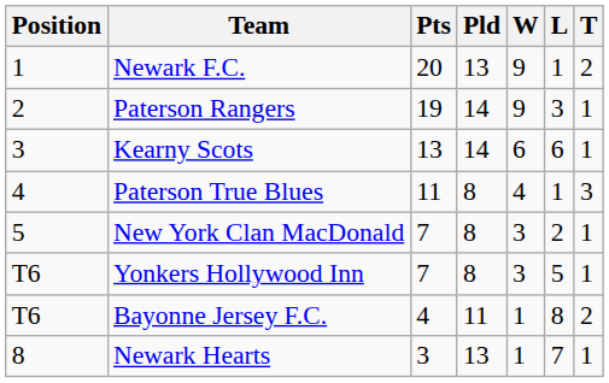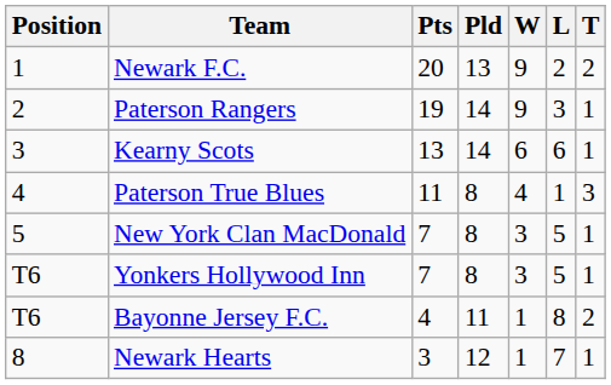 <table class="wikitable">
 <tr>
 <th>Position</th>
 <th>Team</th>
 <th>Pts</th>
 <th>Pld</th>
 <th>W</th>
 <th>L</th>
 <th>T</th>
 </tr>
 <tr>
 <td>1</td>
 <td><a href='#'>Newark F.C.</a></td>
 <td>20</td>
 <td>13</td>
 <td>9</td>
-<td>1</td>
+<td>2</td>
 <td>2</td>
 </tr>
 <tr>
 <td>2</td>
 <td><a href='#'>Paterson Rangers</a></td>
 <td>19</td>
 <td>14</td>
 <td>9</td>
 <td>3</td>
 <td>1</td>
 </tr>
 <tr>
 <td>3</td>
 <td><a href='#'>Kearny Scots</a></td>
 <td>13</td>
 <td>14</td>
 <td>6</td>
 <td>6</td>
 <td>1</td>
 </tr>
 <tr>
 <td>4</td>
 <td><a href='#'>Paterson True Blues</a></td>
 <td>11</td>
 <td>8</td>
 <td>4</td>
 <td>1</td>
 <td>3</td>
 </tr>
 <tr>
 <td>5</td>
 <td><a href='#'>New York Clan MacDonald</a></td>
 <td>7</td>
 <td>8</td>
 <td>3</td>
-<td>2</td>
+<td>5</td>
 <td>1</td>
 </tr>
 <tr>
 <td>T6</td>
 <td><a href='#'>Yonkers Hollywood Inn</a></td>
 <td>7</td>
 <td>8</td>
 <td>3</td>
 <td>5</td>
 <td>1</td>
 </tr>
 <tr>
 <td>T6</td>
 <td><a href='#'>Bayonne Jersey F.C.</a></td>
 <td>4</td>
 <td>11</td>
 <td>1</td>
 <td>8</td>
 <td>2</td>
 </tr>
 <tr>
 <td>8</td>
 <td><a href='#'>Newark Hearts</a></td>
 <td>3</td>
-<td>13</td>
+<td>12</td>
 <td>1</td>
 <td>7</td>
 <td>1</td>
 </tr>
 </table>
